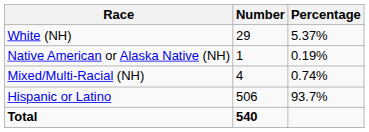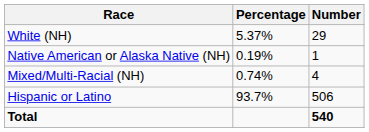 <table class="wikitable">
 <tr>
 <th>Race</th>
+<th>Percentage</th>
 <th>Number</th>
-<th>Percentage</th>
 </tr>
 <tr>
 <td><a href='#'>White</a> (NH)</td>
+<td>5.37%</td>
 <td>29</td>
-<td>5.37%</td>
 </tr>
 <tr>
 <td><a href='#'>Native American</a> or <a href='#'>Alaska Native</a> (NH)</td>
+<td>0.19%</td>
 <td>1</td>
-<td>0.19%</td>
 </tr>
 <tr>
 <td><a href='#'>Mixed/Multi-Racial</a> (NH)</td>
+<td>0.74%</td>
 <td>4</td>
-<td>0.74%</td>
 </tr>
 <tr>
 <td><a href='#'>Hispanic or Latino</a></td>
+<td>93.7%</td>
 <td>506</td>
-<td>93.7%</td>
 </tr>
 <tr>
 <td><strong>Total</strong></td>
+<td></td>
 <td><strong>540</strong></td>
-<td></td>
 </tr>
 </table>
